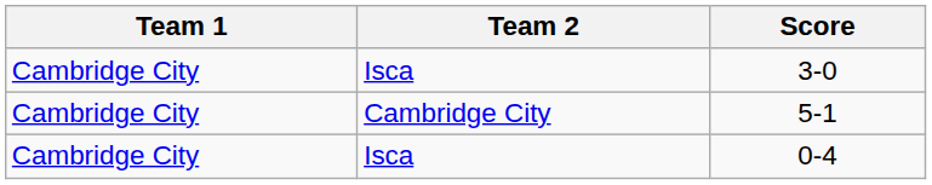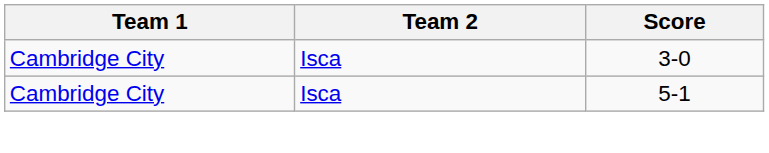 <table class="wikitable" style="font-size: 100%">
 <tr>
 <th width=200>Team 1</th>
 <th width=200>Team 2</th>
 <th width=120>Score</th>
 </tr>
 <tr>
 <td><a href='#'>Cambridge City</a></td>
 <td><a href='#'>Isca</a></td>
 <td align=center>3-0</td>
 </tr>
 <tr>
 <td><a href='#'>Cambridge City</a></td>
-<td><a href='#'>Cambridge City</a></td>
+<td><a href='#'>Isca</a></td>
 <td align=center>5-1</td>
 </tr>
-<tr>
-<td><a href='#'>Cambridge City</a></td>
-<td><a href='#'>Isca</a></td>
-<td align=center>0-4</td>
-</tr>
 </table>
